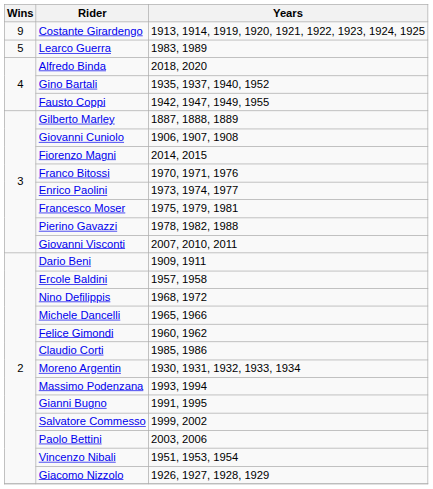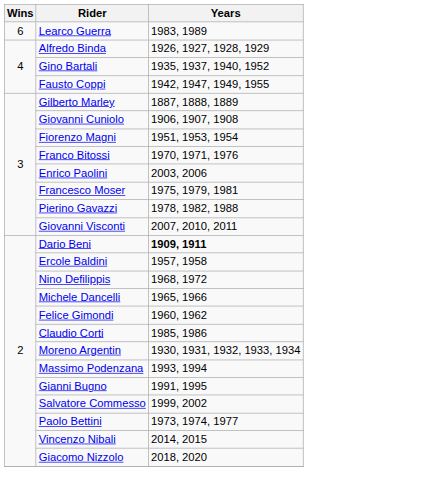 <table class="wikitable">
 <tr>
 <th>Wins</th>
 <th>Rider</th>
 <th>Years</th>
 </tr>
 <tr>
-<td align=center>9</td>
-<td><a href='#'>Costante Girardengo</a></td>
-<td>1913, 1914, 1919, 1920, 1921, 1922, 1923, 1924, 1925</td>
-</tr>
-<tr>
-<td align=center>5</td>
+<td align=center>6</td>
 <td><a href='#'>Learco Guerra</a></td>
 <td>1983, 1989</td>
 </tr>
 <tr>
 <td align=center rowspan= 3>4</td>
 <td><a href='#'>Alfredo Binda</a></td>
-<td>2018, 2020</td>
+<td>1926, 1927, 1928, 1929</td>
 </tr>
 <tr>
 <td><a href='#'>Gino Bartali</a></td>
 <td>1935, 1937, 1940, 1952</td>
 </tr>
 <tr>
 <td><a href='#'>Fausto Coppi</a></td>
 <td>1942, 1947, 1949, 1955</td>
 </tr>
 <tr>
 <td align=center rowspan=8>3</td>
 <td><a href='#'>Gilberto Marley</a></td>
 <td>1887, 1888, 1889</td>
 </tr>
 <tr>
 <td><a href='#'>Giovanni Cuniolo</a></td>
 <td>1906, 1907, 1908</td>
 </tr>
 <tr>
 <td><a href='#'>Fiorenzo Magni</a></td>
-<td>2014, 2015</td>
+<td>1951, 1953, 1954</td>
 </tr>
 <tr>
 <td><a href='#'>Franco Bitossi</a></td>
 <td>1970, 1971, 1976</td>
 </tr>
 <tr>
 <td><a href='#'>Enrico Paolini</a></td>
-<td>1973, 1974, 1977</td>
+<td>2003, 2006</td>
 </tr>
 <tr>
 <td><a href='#'>Francesco Moser</a></td>
 <td>1975, 1979, 1981</td>
 </tr>
 <tr>
 <td><a href='#'>Pierino Gavazzi</a></td>
 <td>1978, 1982, 1988</td>
 </tr>
 <tr>
 <td><a href='#'>Giovanni Visconti</a></td>
 <td>2007, 2010, 2011</td>
 </tr>
 <tr>
 <td align=center rowspan=13>2</td>
 <td><a href='#'>Dario Beni</a></td>
-<td>1909, 1911</td>
+<td><strong>1909, 1911</strong></td>
 </tr>
 <tr>
 <td><a href='#'>Ercole Baldini</a></td>
 <td>1957, 1958</td>
 </tr>
 <tr>
 <td><a href='#'>Nino Defilippis</a></td>
 <td>1968, 1972</td>
 </tr>
 <tr>
 <td><a href='#'>Michele Dancelli</a></td>
 <td>1965, 1966</td>
 </tr>
 <tr>
 <td><a href='#'>Felice Gimondi</a></td>
 <td>1960, 1962</td>
 </tr>
 <tr>
 <td><a href='#'>Claudio Corti</a></td>
 <td>1985, 1986</td>
 </tr>
 <tr>
 <td><a href='#'>Moreno Argentin</a></td>
 <td>1930, 1931, 1932, 1933, 1934</td>
 </tr>
 <tr>
 <td><a href='#'>Massimo Podenzana</a></td>
 <td>1993, 1994</td>
 </tr>
 <tr>
 <td><a href='#'>Gianni Bugno</a></td>
 <td>1991, 1995</td>
 </tr>
 <tr>
 <td><a href='#'>Salvatore Commesso</a></td>
 <td>1999, 2002</td>
 </tr>
 <tr>
 <td><a href='#'>Paolo Bettini</a></td>
-<td>2003, 2006</td>
+<td>1973, 1974, 1977</td>
 </tr>
 <tr>
 <td><a href='#'>Vincenzo Nibali</a></td>
-<td>1951, 1953, 1954</td>
+<td>2014, 2015</td>
 </tr>
 <tr>
 <td><a href='#'>Giacomo Nizzolo</a></td>
-<td>1926, 1927, 1928, 1929</td>
+<td>2018, 2020</td>
 </tr>
 <tr>
 </tr>
 </table>
